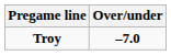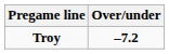 <table class="wikitable" style="margin-right: auto; margin-right: auto; border: none;">
 <tr align="center">
 <th style=>Pregame line</th>
 <th style=>Over/under</th>
 </tr>
 <tr align="center">
 <td><strong>Troy</strong></td>
-<td><strong>–7.0</strong></td>
+<td><strong>–7.2</strong></td>
 </tr>
 </table>
